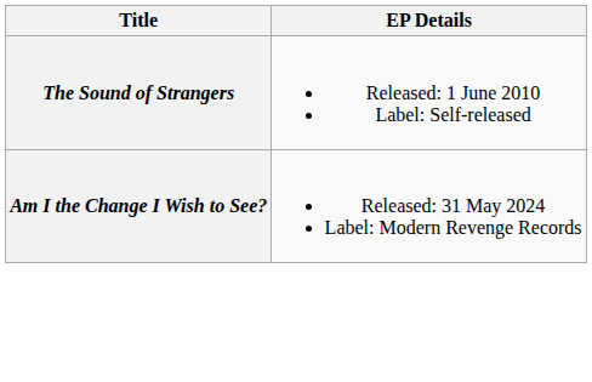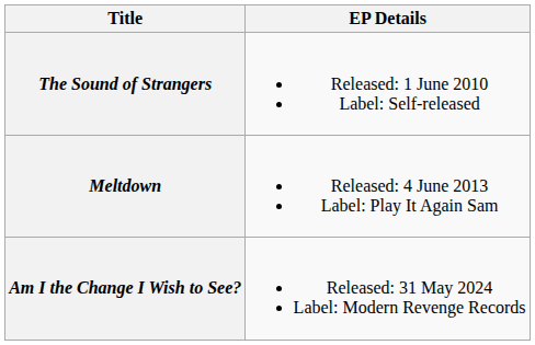 <table class="wikitable plainrowheaders" style="text-align:center;">
 <tr>
 <th>Title</th>
 <th>EP Details</th>
 </tr>
 <tr>
 <th scope="row"><em>The Sound of Strangers</em></th>
 <td><br><ul><li>Released: 1 June 2010</li><li>Label: Self-released</li></ul></td>
 </tr>
 <tr>
+<th scope="row"><em>Meltdown</em></th>
+<td><br><ul><li>Released: 4 June 2013</li><li>Label: Play It Again Sam</li></ul></td>
+</tr>
+<tr>
 <th scope="row"><em>Am I the Change I Wish to See?</em></th>
 <td><br><ul><li>Released: 31 May 2024</li><li>Label: Modern Revenge Records</li></ul></td>
 </tr>
 </table>
